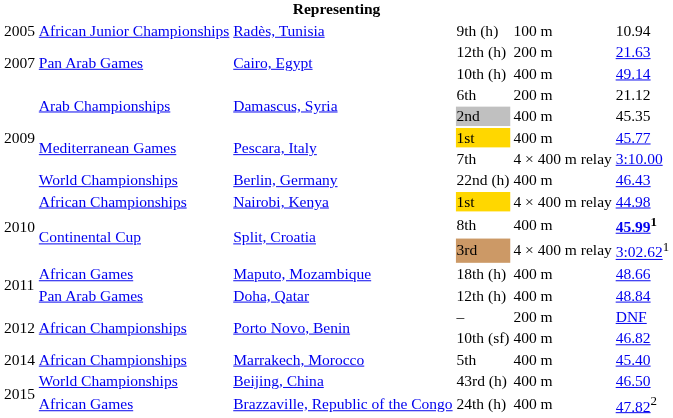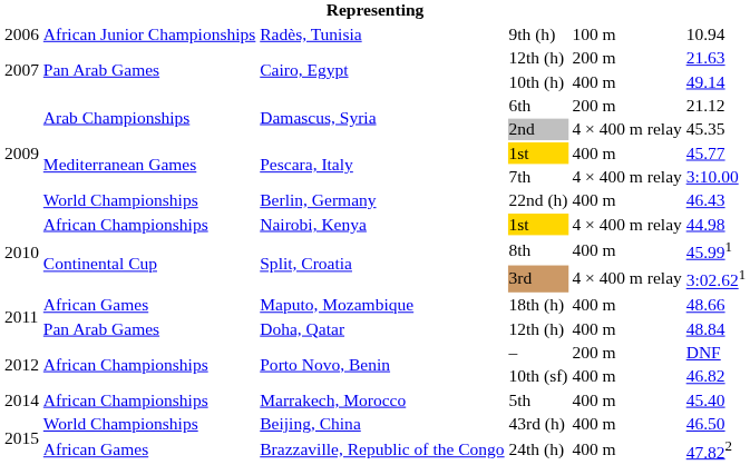 <table>
 <tr>
 <th colspan="6">Representing </th>
 </tr>
 <tr>
-<td>2005</td>
+<td>2006</td>
 <td><a href='#'>African Junior Championships</a></td>
 <td><a href='#'>Radès, Tunisia</a></td>
 <td>9th (h)</td>
 <td>100 m</td>
 <td>10.94</td>
 </tr>
 <tr>
 <td rowspan=2>2007</td>
 <td rowspan=2><a href='#'>Pan Arab Games</a></td>
 <td rowspan=2><a href='#'>Cairo, Egypt</a></td>
 <td>12th (h)</td>
 <td>200 m</td>
 <td><a href='#'>21.63</a></td>
 </tr>
 <tr>
 <td>10th (h)</td>
 <td>400 m</td>
 <td><a href='#'>49.14</a></td>
 </tr>
 <tr>
 <td rowspan=5>2009</td>
 <td rowspan=2><a href='#'>Arab Championships</a></td>
 <td rowspan=2><a href='#'>Damascus, Syria</a></td>
 <td>6th</td>
 <td>200 m</td>
 <td>21.12</td>
 </tr>
 <tr>
 <td bgcolor=silver>2nd</td>
-<td>400 m</td>
+<td>4 × 400 m relay</td>
 <td>45.35</td>
 </tr>
 <tr>
 <td rowspan=2><a href='#'>Mediterranean Games</a></td>
 <td rowspan=2><a href='#'>Pescara, Italy</a></td>
 <td bgcolor=gold>1st</td>
 <td>400 m</td>
 <td><a href='#'>45.77</a></td>
 </tr>
 <tr>
 <td>7th</td>
 <td>4 × 400 m relay</td>
 <td><a href='#'>3:10.00</a></td>
 </tr>
 <tr>
 <td><a href='#'>World Championships</a></td>
 <td><a href='#'>Berlin, Germany</a></td>
 <td>22nd (h)</td>
 <td>400 m</td>
 <td><a href='#'>46.43</a></td>
 </tr>
 <tr>
 <td rowspan=3>2010</td>
 <td><a href='#'>African Championships</a></td>
 <td><a href='#'>Nairobi, Kenya</a></td>
 <td bgcolor=gold>1st</td>
 <td>4 × 400 m relay</td>
 <td><a href='#'>44.98</a></td>
 </tr>
 <tr>
 <td rowspan=2><a href='#'>Continental Cup</a></td>
 <td rowspan=2><a href='#'>Split, Croatia</a></td>
 <td>8th</td>
 <td>400 m</td>
-<td><strong><a href='#'>45.99</a><sup>1</sup></strong></td>
+<td><a href='#'>45.99</a><sup>1</sup></td>
 </tr>
 <tr>
 <td bgcolor=cc9966>3rd</td>
 <td>4 × 400 m relay</td>
 <td><a href='#'>3:02.62</a><sup>1</sup></td>
 </tr>
 <tr>
 <td rowspan=2>2011</td>
 <td><a href='#'>African Games</a></td>
 <td><a href='#'>Maputo, Mozambique</a></td>
 <td>18th (h)</td>
 <td>400 m</td>
 <td><a href='#'>48.66</a></td>
 </tr>
 <tr>
 <td><a href='#'>Pan Arab Games</a></td>
 <td><a href='#'>Doha, Qatar</a></td>
 <td>12th (h)</td>
 <td>400 m</td>
 <td><a href='#'>48.84</a></td>
 </tr>
 <tr>
 <td rowspan=2>2012</td>
 <td rowspan=2><a href='#'>African Championships</a></td>
 <td rowspan=2><a href='#'>Porto Novo, Benin</a></td>
 <td>–</td>
 <td>200 m</td>
 <td><a href='#'>DNF</a></td>
 </tr>
 <tr>
 <td>10th (sf)</td>
 <td>400 m</td>
 <td><a href='#'>46.82</a></td>
 </tr>
 <tr>
 <td>2014</td>
 <td><a href='#'>African Championships</a></td>
 <td><a href='#'>Marrakech, Morocco</a></td>
 <td>5th</td>
 <td>400 m</td>
 <td><a href='#'>45.40</a></td>
 </tr>
 <tr>
 <td rowspan=2>2015</td>
 <td><a href='#'>World Championships</a></td>
 <td><a href='#'>Beijing, China</a></td>
 <td>43rd (h)</td>
 <td>400 m</td>
 <td><a href='#'>46.50</a></td>
 </tr>
 <tr>
 <td><a href='#'>African Games</a></td>
 <td><a href='#'>Brazzaville, Republic of the Congo</a></td>
 <td>24th (h)</td>
 <td>400 m</td>
 <td><a href='#'>47.82</a><sup>2</sup></td>
 </tr>
 </table>
